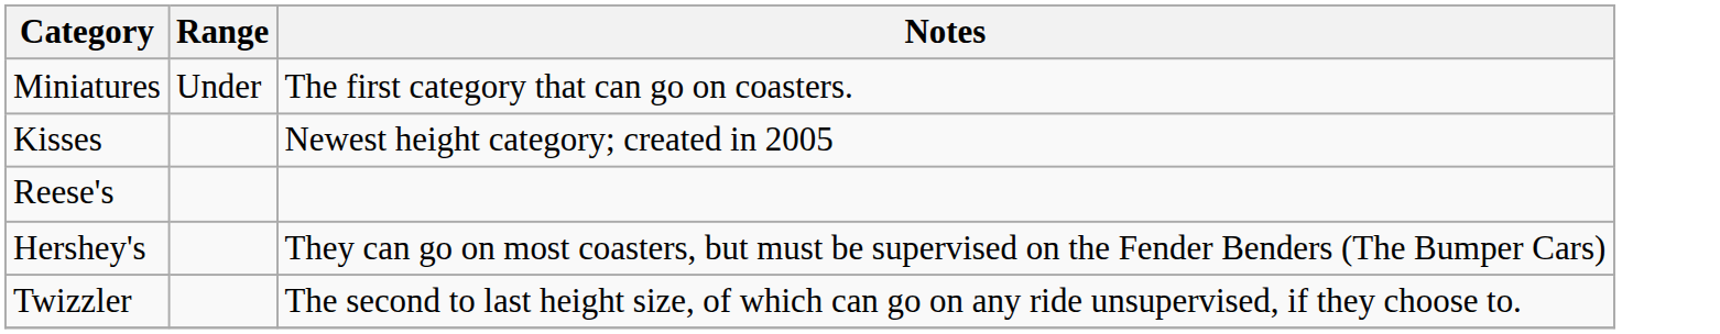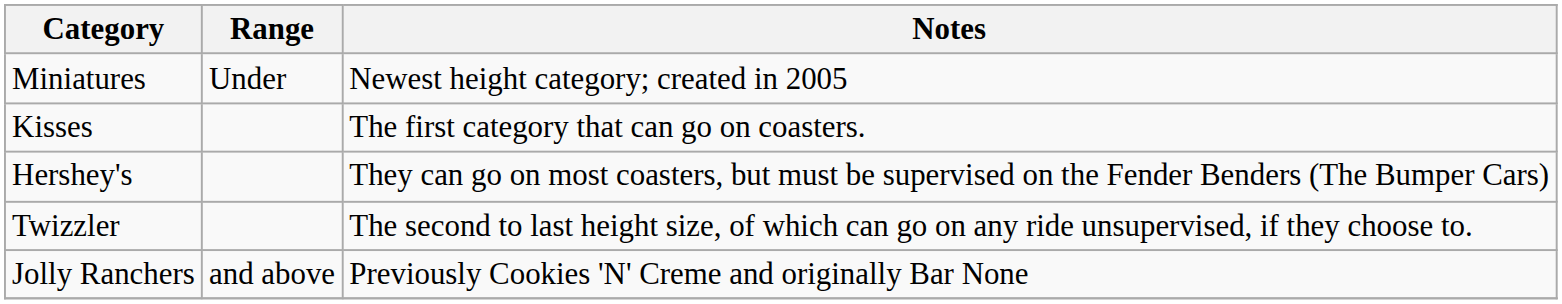 <table class="wikitable">
 <tr>
 <th>Category</th>
 <th>Range</th>
 <th>Notes</th>
 </tr>
 <tr>
 <td>Miniatures</td>
 <td>Under </td>
-<td>The first category that can go on coasters.</td>
+<td>Newest height category; created in 2005</td>
 </tr>
 <tr>
 <td>Kisses</td>
 <td></td>
-<td>Newest height category; created in 2005</td>
-</tr>
-<tr>
-<td>Reese's</td>
-<td></td>
-<td></td>
+<td>The first category that can go on coasters.</td>
 </tr>
 <tr>
 <td>Hershey's</td>
 <td></td>
 <td>They can go on most coasters, but must be supervised on the Fender Benders (The Bumper Cars)</td>
 </tr>
 <tr>
 <td>Twizzler</td>
 <td></td>
 <td>The second to last height size, of which can go on any ride unsupervised, if they choose to.</td>
 </tr>
 <tr>
+<td>Jolly Ranchers</td>
+<td> and above</td>
+<td>Previously Cookies 'N' Creme and originally Bar None</td>
+</tr>
+<tr>
 </tr>
 </table>
